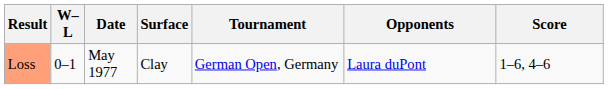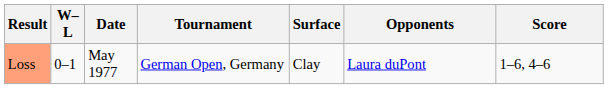 <table class="sortable wikitable">
 <tr>
 <th>Result</th>
 <th style="width:30px" class="unsortable">W–L</th>
 <th style="width:50px">Date</th>
+<th style="width:160px">Tournament</th>
 <th style="width:50px">Surface</th>
-<th style="width:160px">Tournament</th>
 <th style="width:160px">Opponents</th>
 <th style="width:110px" class="unsortable">Score</th>
 </tr>
 <tr>
 <td style="background:#FFA07A;">Loss</td>
 <td>0–1</td>
 <td>May 1977</td>
+<td><a href='#'>German Open</a>, Germany</td>
 <td>Clay</td>
-<td><a href='#'>German Open</a>, Germany</td>
 <td> <a href='#'>Laura duPont</a></td>
 <td>1–6, 4–6</td>
 </tr>
 </table>
